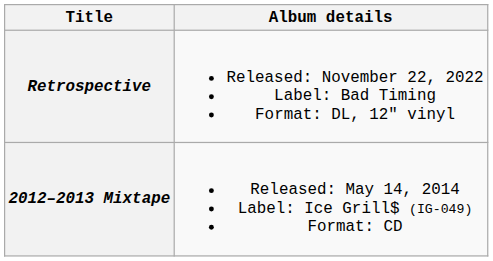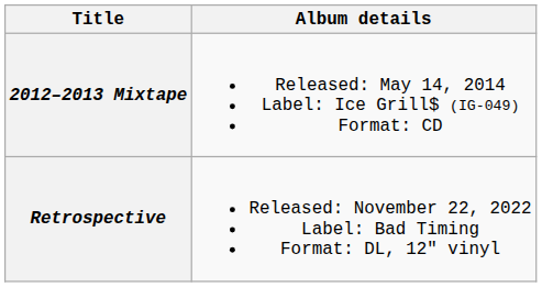 <table class="wikitable plainrowheaders" style="text-align:center;">
 <tr>
 <th scope="col" rowspan="1">Title</th>
 <th scope="col" rowspan="1">Album details</th>
 </tr>
 <tr>
+<th scope="row"><em>2012–2013 Mixtape</em></th>
+<td><br><ul><li>Released: May 14, 2014</li><li>Label: Ice Grill$ <small>(IG-049)</small></li><li>Format: CD</li></ul></td>
+</tr>
+<tr>
 <th scope="row"><em>Retrospective</em></th>
 <td><br><ul><li>Released: November 22, 2022</li><li>Label: Bad Timing</li><li>Format: DL, 12" vinyl</li></ul></td>
 </tr>
-<tr>
-<th scope="row"><em>2012–2013 Mixtape</em></th>
-<td><br><ul><li>Released: May 14, 2014</li><li>Label: Ice Grill$ <small>(IG-049)</small></li><li>Format: CD</li></ul></td>
-</tr>
 </table>
